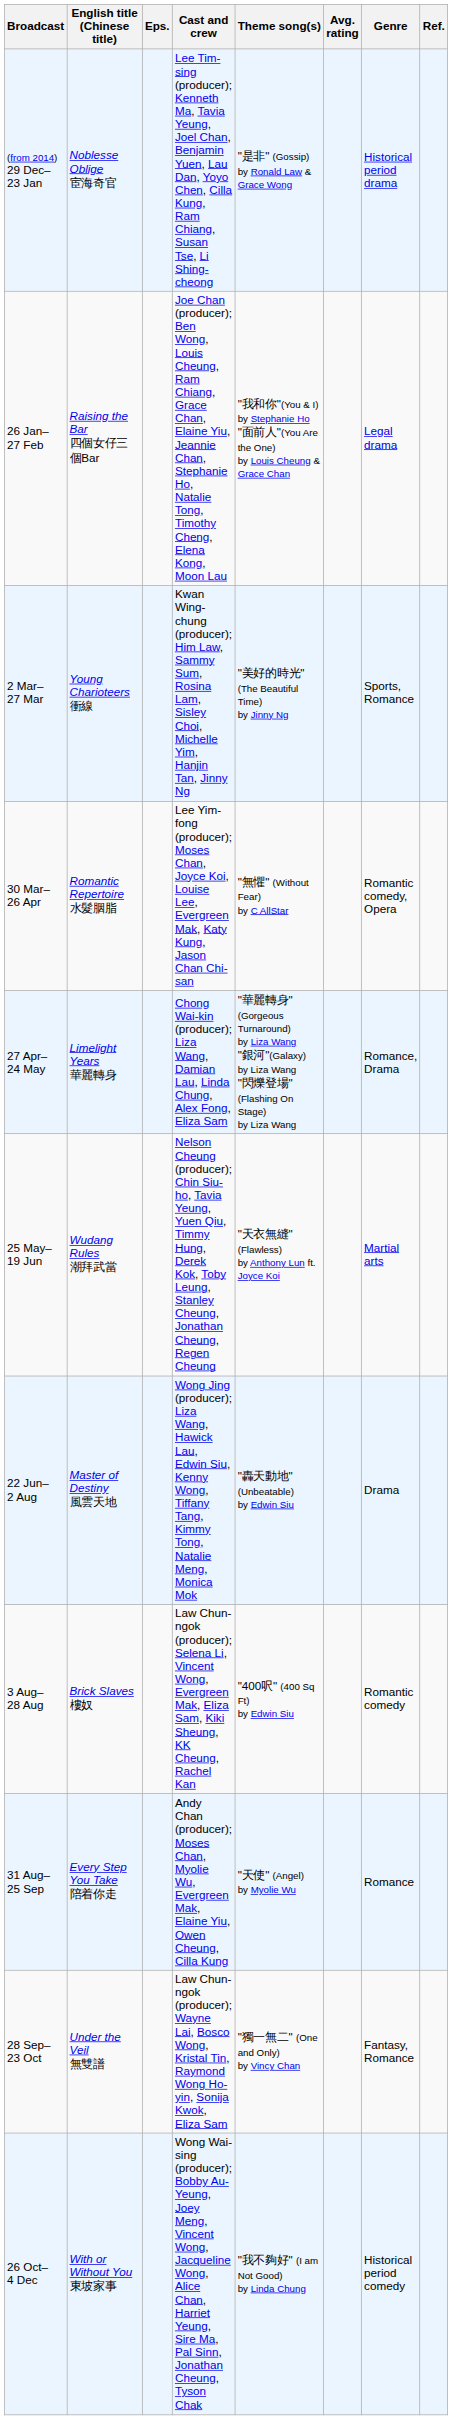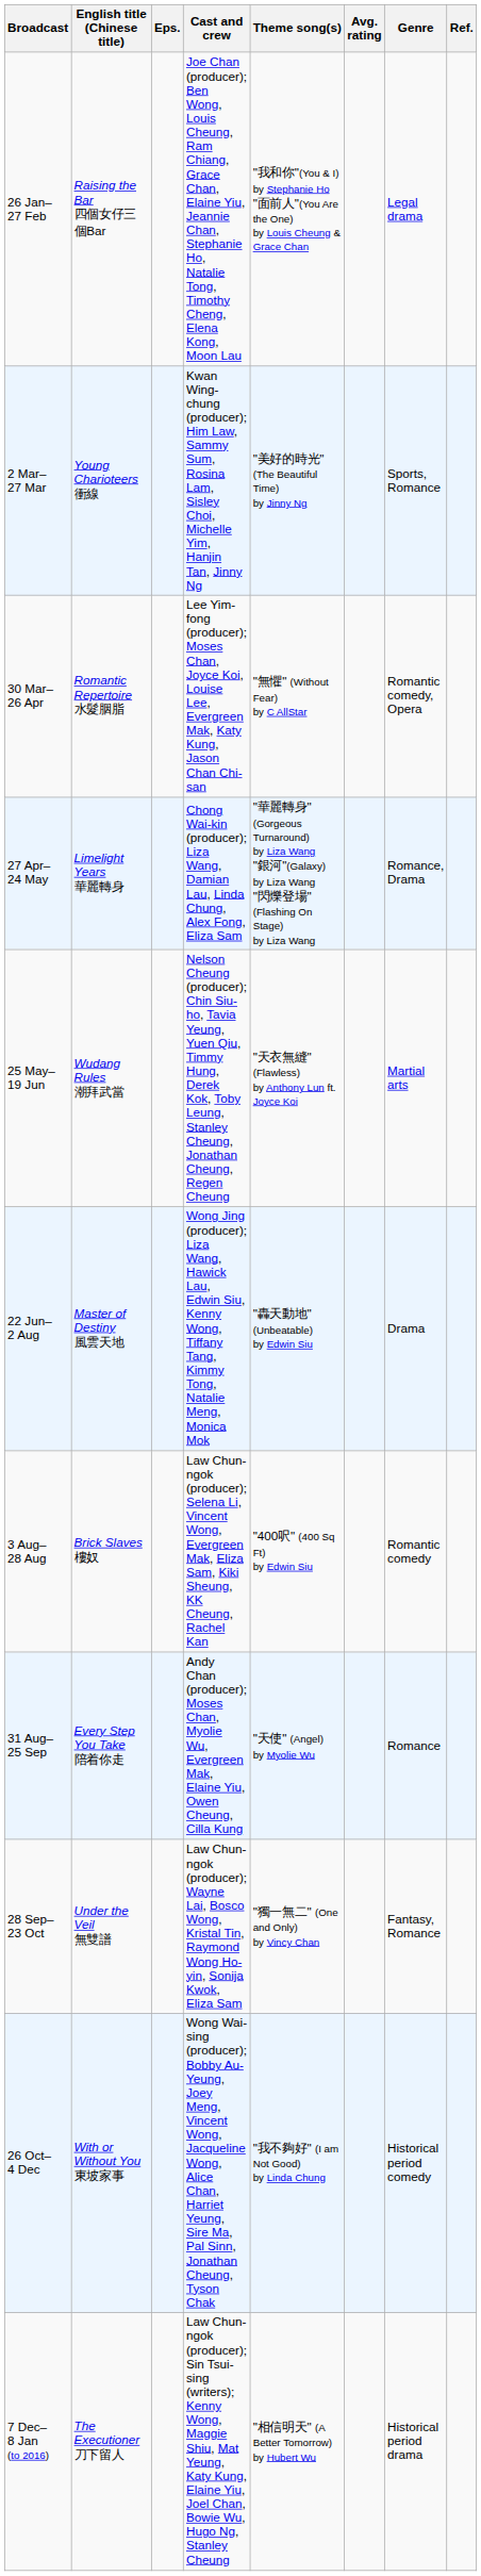 <table class="wikitable sortable">
 <tr>
 <th>Broadcast</th>
 <th style="width:17%;">English title <br> (Chinese title)</th>
 <th>Eps.</th>
 <th>Cast and crew</th>
 <th style="width:20%;">Theme song(s)</th>
 <th>Avg. rating</th>
 <th style="width:10%;">Genre</th>
 <th>Ref.</th>
-</tr>
-<tr ---- bgcolor="#ebf5ff">
-<td><small>(<a href='#'>from 2014</a>)</small><br>29 Dec–<br>23 Jan</td>
-<td><em><a href='#'>Noblesse Oblige</a></em> <br>宦海奇官</td>
-<td></td>
-<td><a href='#'>Lee Tim-sing</a> (producer); <a href='#'>Kenneth Ma</a>, <a href='#'>Tavia Yeung</a>, <a href='#'>Joel Chan</a>, <a href='#'>Benjamin Yuen</a>, <a href='#'>Lau Dan</a>, <a href='#'>Yoyo Chen</a>, <a href='#'>Cilla Kung</a>, <a href='#'>Ram Chiang</a>, <a href='#'>Susan Tse</a>, <a href='#'>Li Shing-cheong</a></td>
-<td>"是非" <small>(Gossip)</small><br><small>by <a href='#'>Ronald Law</a> & <a href='#'>Grace Wong</a></small></td>
-<td></td>
-<td><a href='#'>Historical period drama</a></td>
-<td></td>
 </tr>
 <tr>
 <td>26 Jan–<br>27 Feb</td>
 <td><em><a href='#'>Raising the Bar</a></em> <br>四個女仔三個Bar</td>
 <td></td>
 <td><a href='#'>Joe Chan</a> (producer); <a href='#'>Ben Wong</a>, <a href='#'>Louis Cheung</a>, <a href='#'>Ram Chiang</a>, <a href='#'>Grace Chan</a>, <a href='#'>Elaine Yiu</a>, <a href='#'>Jeannie Chan</a>, <a href='#'>Stephanie Ho</a>, <a href='#'>Natalie Tong</a>, <a href='#'>Timothy Cheng</a>, <a href='#'>Elena Kong</a>, <a href='#'>Moon Lau</a></td>
 <td>"我和你"<small>(You & I)</small><br><small>by <a href='#'>Stephanie Ho</a></small><br>"面前人"<small>(You Are the One)</small><br><small>by <a href='#'>Louis Cheung</a> & <a href='#'>Grace Chan</a></small></td>
 <td></td>
 <td><a href='#'>Legal drama</a></td>
 <td></td>
 </tr>
 <tr ---- bgcolor="#ebf5ff">
 <td>2 Mar–<br>27 Mar</td>
 <td><em><a href='#'>Young Charioteers</a></em><br>衝線</td>
 <td></td>
 <td>Kwan Wing-chung (producer); <a href='#'>Him Law</a>, <a href='#'>Sammy Sum</a>, <a href='#'>Rosina Lam</a>, <a href='#'>Sisley Choi</a>, <a href='#'>Michelle Yim</a>, <a href='#'>Hanjin Tan</a>, <a href='#'>Jinny Ng</a></td>
 <td>"美好的時光"<small>(The Beautiful Time)</small><br><small> by <a href='#'>Jinny Ng</a></small></td>
 <td></td>
 <td>Sports, Romance</td>
 <td></td>
 </tr>
 <tr>
 <td>30 Mar–<br>26 Apr</td>
 <td><em><a href='#'>Romantic Repertoire</a></em><br>水髮胭脂</td>
 <td></td>
 <td>Lee Yim-fong (producer); <a href='#'>Moses Chan</a>, <a href='#'>Joyce Koi</a>, <a href='#'>Louise Lee</a>, <a href='#'>Evergreen Mak</a>, <a href='#'>Katy Kung</a>, <a href='#'>Jason Chan Chi-san</a></td>
 <td>"無懼" <small>(Without Fear)</small><br><small> by <a href='#'>C AllStar</a></small></td>
 <td></td>
 <td>Romantic comedy, Opera</td>
 <td></td>
 </tr>
 <tr ---- bgcolor="#ebf5ff">
 <td>27 Apr–<br>24 May</td>
 <td><em><a href='#'>Limelight Years</a></em><br>華麗轉身</td>
 <td></td>
 <td><a href='#'>Chong Wai-kin</a> (producer); <a href='#'>Liza Wang</a>, <a href='#'>Damian Lau</a>, <a href='#'>Linda Chung</a>, <a href='#'>Alex Fong</a>, <a href='#'>Eliza Sam</a></td>
 <td>"華麗轉身" <small>(Gorgeous Turnaround)</small><br><small>by <a href='#'>Liza Wang</a></small><br>"銀河"<small>(Galaxy)</small><br><small>by Liza Wang</small><br>"閃爍登場" <small>(Flashing On Stage)</small><br><small>by Liza Wang </small></td>
 <td></td>
 <td>Romance, Drama</td>
 <td></td>
 </tr>
 <tr>
 <td>25 May–<br>19 Jun</td>
 <td><em><a href='#'>Wudang Rules</a></em><br>潮拜武當</td>
 <td></td>
 <td><a href='#'>Nelson Cheung</a> (producer); <a href='#'>Chin Siu-ho</a>, <a href='#'>Tavia Yeung</a>, <a href='#'>Yuen Qiu</a>, <a href='#'>Timmy Hung</a>, <a href='#'>Derek Kok</a>, <a href='#'>Toby Leung</a>, <a href='#'>Stanley Cheung</a>, <a href='#'>Jonathan Cheung</a>, <a href='#'>Regen Cheung</a></td>
 <td>"天衣無縫" <small>(Flawless)</small><br><small> by <a href='#'>Anthony Lun</a> ft. <a href='#'>Joyce Koi</a></small></td>
 <td></td>
 <td><a href='#'>Martial arts</a></td>
 <td></td>
 </tr>
 <tr ---- bgcolor="#ebf5ff">
 <td>22 Jun–<br>2 Aug</td>
 <td><em><a href='#'>Master of Destiny</a></em><br>風雲天地</td>
 <td></td>
 <td><a href='#'>Wong Jing</a> (producer); <a href='#'>Liza Wang</a>, <a href='#'>Hawick Lau</a>, <a href='#'>Edwin Siu</a>, <a href='#'>Kenny Wong</a>, <a href='#'>Tiffany Tang</a>, <a href='#'>Kimmy Tong</a>, <a href='#'>Natalie Meng</a>, <a href='#'>Monica Mok</a></td>
 <td>"轟天動地" <small>(Unbeatable)</small><br><small>by <a href='#'>Edwin Siu</a></small></td>
 <td></td>
 <td>Drama</td>
 <td></td>
 </tr>
 <tr>
 <td>3 Aug–<br>28 Aug</td>
 <td><em><a href='#'>Brick Slaves</a></em><br>樓奴</td>
 <td></td>
 <td>Law Chun-ngok (producer); <a href='#'>Selena Li</a>, <a href='#'>Vincent Wong</a>, <a href='#'>Evergreen Mak</a>, <a href='#'>Eliza Sam</a>, <a href='#'>Kiki Sheung</a>, <a href='#'>KK Cheung</a>, <a href='#'>Rachel Kan</a></td>
 <td>"400呎" <small>(400 Sq Ft)</small><br><small>by <a href='#'>Edwin Siu</a></small></td>
 <td></td>
 <td>Romantic comedy</td>
 <td></td>
 </tr>
 <tr ---- bgcolor="#ebf5ff">
 <td>31 Aug–<br>25 Sep</td>
 <td><em><a href='#'>Every Step You Take</a></em><br>陪着你走</td>
 <td></td>
 <td>Andy Chan (producer); <a href='#'>Moses Chan</a>, <a href='#'>Myolie Wu</a>, <a href='#'>Evergreen Mak</a>, <a href='#'>Elaine Yiu</a>, <a href='#'>Owen Cheung</a>, <a href='#'>Cilla Kung</a></td>
 <td>"天使" <small>(Angel)</small><br><small>by <a href='#'>Myolie Wu</a></small></td>
 <td></td>
 <td>Romance</td>
 <td></td>
 </tr>
 <tr>
 <td>28 Sep–<br>23 Oct</td>
 <td><em><a href='#'>Under the Veil</a></em><br>無雙譜</td>
 <td></td>
 <td>Law Chun-ngok (producer); <a href='#'>Wayne Lai</a>, <a href='#'>Bosco Wong</a>, <a href='#'>Kristal Tin</a>, <a href='#'>Raymond Wong Ho-yin</a>, <a href='#'>Sonija Kwok</a>, <a href='#'>Eliza Sam</a></td>
 <td>"獨一無二" <small>(One and Only)</small><br><small>by <a href='#'>Vincy Chan</a></small></td>
 <td></td>
 <td>Fantasy, Romance</td>
 <td></td>
 </tr>
 <tr ---- bgcolor="#ebf5ff">
 <td>26 Oct–<br>4 Dec</td>
 <td><em><a href='#'>With or Without You</a></em><br>東坡家事</td>
 <td></td>
 <td>Wong Wai-sing (producer); <a href='#'>Bobby Au-Yeung</a>, <a href='#'>Joey Meng</a>, <a href='#'>Vincent Wong</a>, <a href='#'>Jacqueline Wong</a>, <a href='#'>Alice Chan</a>, <a href='#'>Harriet Yeung</a>, <a href='#'>Sire Ma</a>, <a href='#'>Pal Sinn</a>, <a href='#'>Jonathan Cheung</a>, <a href='#'>Tyson Chak</a></td>
 <td>"我不夠好" <small>(I am Not Good)</small><br><small>by <a href='#'>Linda Chung</a></small></td>
 <td></td>
 <td>Historical period comedy</td>
 <td></td>
 </tr>
+<tr>
+<td>7 Dec–<br>8 Jan<br><small>(<a href='#'>to 2016</a>)</small></td>
+<td><em><a href='#'>The Executioner</a></em><br>刀下留人</td>
+<td></td>
+<td>Law Chun-ngok (producer); Sin Tsui-sing (writers); <a href='#'>Kenny Wong</a>, <a href='#'>Maggie Shiu</a>, <a href='#'>Mat Yeung</a>, <a href='#'>Katy Kung</a>, <a href='#'>Elaine Yiu</a>, <a href='#'>Joel Chan</a>, <a href='#'>Bowie Wu</a>, <a href='#'>Hugo Ng</a>, <a href='#'>Stanley Cheung</a></td>
+<td>"相信明天" <small>(A Better Tomorrow)</small><br><small>by <a href='#'>Hubert Wu</a></small></td>
+<td></td>
+<td>Historical period drama</td>
+<td></td>
+</tr>
 </table>
